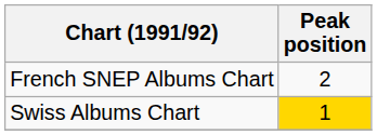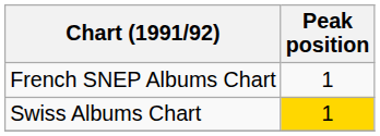 <table class="wikitable sortable">
 <tr>
 <th>Chart (1991/92)</th>
 <th>Peak<br>position</th>
 </tr>
 <tr>
 <td>French SNEP Albums Chart</td>
-<td align="center">2</td>
+<td align="center">1</td>
 </tr>
 <tr>
 <td>Swiss Albums Chart</td>
 <td align="center" style="background: gold;">1</td>
 </tr>
 <tr>
 </tr>
 </table>
